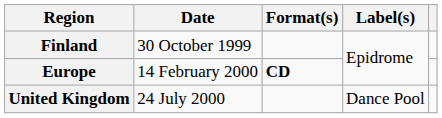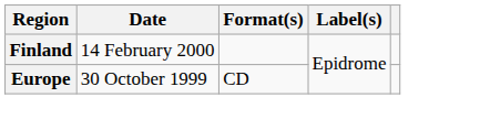 <table class="wikitable plainrowheaders">
 <tr>
 <th scope="col">Region</th>
 <th scope="col">Date</th>
 <th scope="col">Format(s)</th>
 <th scope="col">Label(s)</th>
 <th scope="col"></th>
 </tr>
 <tr>
 <th scope="row">Finland</th>
-<td>30 October 1999</td>
+<td>14 February 2000</td>
 <td></td>
 <td rowspan="2">Epidrome</td>
 <td></td>
 </tr>
 <tr>
 <th scope="row">Europe</th>
-<td>14 February 2000</td>
-<td><strong>CD</strong></td>
-<td></td>
-</tr>
-<tr>
-<th scope="row">United Kingdom</th>
-<td>24 July 2000</td>
-<td></td>
-<td>Dance Pool</td>
+<td>30 October 1999</td>
+<td>CD</td>
 <td></td>
 </tr>
 </table>
